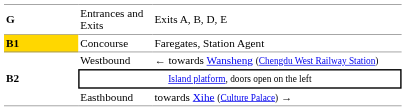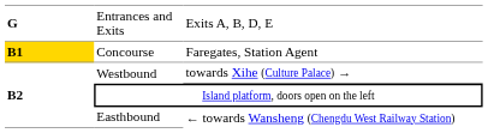 <table cellspacing=0 cellpadding=3>
 <tr>
 <td style="border-top:solid 1px gray;border-bottom:solid 1px gray;" width=100><strong>G</strong></td>
 <td style="border-top:solid 1px gray;border-bottom:solid 1px gray;" width=100>Entrances and Exits</td>
 <td style="border-top:solid 1px gray;border-bottom:solid 1px gray;" width=350>Exits A, B, D, E</td>
 </tr>
 <tr>
 <td style="background: gold; border-bottom:solid 1px gray;"><strong>B1</strong></td>
 <td style="border-bottom:solid 1px gray;">Concourse</td>
 <td style="border-bottom:solid 1px gray;">Faregates, Station Agent</td>
 </tr>
 <tr>
 <td style="border-top:solid 0px gray;border-bottom:solid 1px gray;" rowspan=3><strong>B2</strong></td>
 <td>Westbound</td>
-<td>←  towards <a href='#'>Wansheng</a> <small>(<a href='#'>Chengdu West Railway Station</a>)</small></td>
+<td style="border-bottom:solid 1px gray;">  towards <a href='#'>Xihe</a> <small>(<a href='#'>Culture Palace</a>)</small> →</td>
 </tr>
 <tr>
 <td style="border-right:solid 2px black;border-left:solid 2px black;border-top:solid 2px black;border-bottom:solid 2px black;text-align:center;" colspan=2><small><a href='#'>Island platform</a>, doors open on the left</small></td>
 </tr>
 <tr>
 <td style="border-bottom:solid 1px gray;">Easthbound</td>
-<td style="border-bottom:solid 1px gray;">  towards <a href='#'>Xihe</a> <small>(<a href='#'>Culture Palace</a>)</small> →</td>
+<td>←  towards <a href='#'>Wansheng</a> <small>(<a href='#'>Chengdu West Railway Station</a>)</small></td>
 </tr>
 </table>
